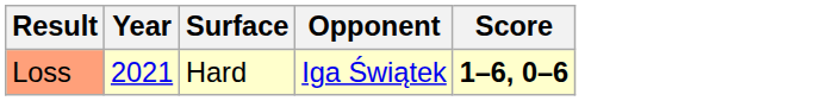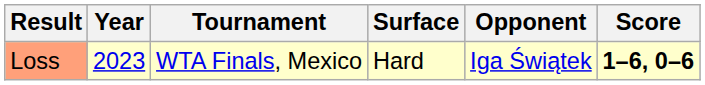 <table class="wikitable">
 <tr>
 <th>Result</th>
 <th>Year</th>
+<th>Tournament</th>
 <th>Surface</th>
 <th>Opponent</th>
 <th class=unsortable>Score</th>
 </tr>
 <tr style=background:#ffffcc>
 <td bgcolor=ffa07a>Loss</td>
-<td><a href='#'>2021</a></td>
+<td><a href='#'>2023</a></td>
+<td><a href='#'>WTA Finals</a>, Mexico</td>
 <td>Hard</td>
 <td> <a href='#'>Iga Świątek</a></td>
 <td><strong>1–6, 0–6</strong></td>
 </tr>
 </table>
